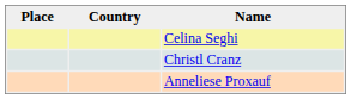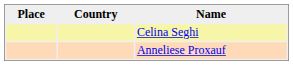 <table style="border-style:solid; border-width:1px; border-color:#808080; background-color:#EFEFEF;" cellspacing="2" cellpadding="2" width="380">
 <tr align="center" valign="top" bgcolor="#EFEFEF">
 <th>Place</th>
 <th>Country</th>
 <th>Name</th>
 </tr>
 <tr align="center" valign="top" bgcolor="#F7F6A8">
 <th></th>
 <td></td>
 <td align="left"><a href='#'>Celina Seghi</a></td>
 </tr>
-<tr align="center" valign="top" bgcolor="#DCE5E5">
-<th></th>
-<td></td>
-<td align="left"><a href='#'>Christl Cranz</a></td>
-</tr>
 <tr align="center" valign="top" bgcolor="#FFDAB9">
 <th></th>
 <td></td>
 <td align="left"><a href='#'>Anneliese Proxauf</a></td>
 </tr>
 </table>
